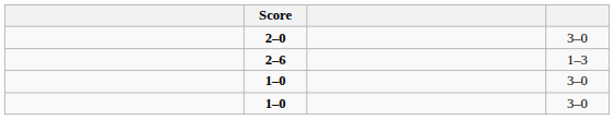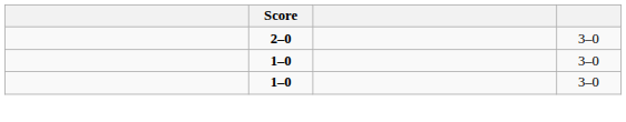 <table class="wikitable" style="text-align: center; ">
 <tr>
 <th align="right" width="270"></th>
 <th width="65">Score</th>
 <th align="left" width="270"></th>
 <th width="65"></th>
 </tr>
 <tr>
 <td align="left"><strong></strong></td>
 <td><strong>2–0</strong></td>
 <td align="left"></td>
 <td>3–0 <strong></strong></td>
 </tr>
 <tr>
-<td align="left"></td>
-<td><strong>2–6</strong></td>
-<td align="left"><strong></strong></td>
-<td>1–3 <strong></strong></td>
-</tr>
-<tr>
 <td align="left"><strong></strong></td>
 <td><strong>1–0</strong></td>
 <td align="left"></td>
 <td>3–0 <strong></strong></td>
 </tr>
 <tr>
 <td align="left"><strong></strong></td>
 <td><strong>1–0</strong></td>
 <td align="left"></td>
 <td>3–0 <strong></strong></td>
 </tr>
 </table>
